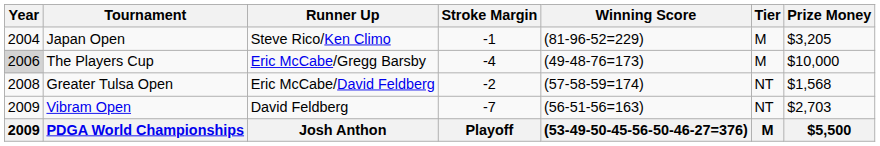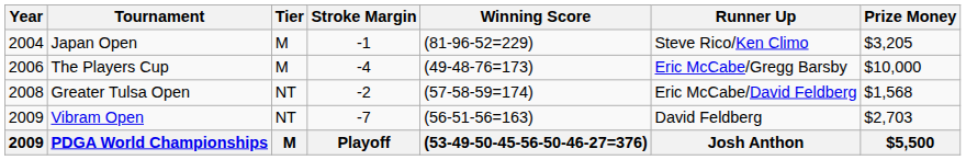 <table class ="wikitable">
 <tr>
 <th>Year</th>
 <th>Tournament</th>
-<th>Runner Up</th>
+<th>Tier</th>
 <th>Stroke Margin</th>
 <th>Winning Score</th>
-<th>Tier</th>
+<th>Runner Up</th>
 <th>Prize Money</th>
 </tr>
 <tr>
 <td>2004</td>
 <td>Japan Open</td>
-<td>Steve Rico/<a href='#'>Ken Climo</a></td>
+<td>M</td>
 <td align="center">-1</td>
 <td>(81-96-52=229)</td>
-<td>M</td>
+<td>Steve Rico/<a href='#'>Ken Climo</a></td>
 <td>$3,205</td>
 </tr>
 <tr>
-<td style="background: lightgrey;">2006</td>
+<td>2006</td>
 <td>The Players Cup</td>
-<td><a href='#'>Eric McCabe</a>/Gregg Barsby</td>
+<td>M</td>
 <td align="center">-4</td>
 <td>(49-48-76=173)</td>
-<td>M</td>
+<td><a href='#'>Eric McCabe</a>/Gregg Barsby</td>
 <td>$10,000</td>
 </tr>
 <tr>
 <td>2008</td>
 <td>Greater Tulsa Open</td>
-<td>Eric McCabe/<a href='#'>David Feldberg</a></td>
+<td>NT</td>
 <td align="center">-2</td>
 <td>(57-58-59=174)</td>
-<td>NT</td>
+<td>Eric McCabe/<a href='#'>David Feldberg</a></td>
 <td>$1,568</td>
 </tr>
 <tr>
 <td>2009</td>
 <td><a href='#'> Vibram Open</a></td>
-<td>David Feldberg</td>
+<td>NT</td>
 <td align="center">-7</td>
 <td>(56-51-56=163)</td>
-<td>NT</td>
+<td>David Feldberg</td>
 <td>$2,703</td>
 </tr>
 <tr>
 <th>2009</th>
 <th><a href='#'>PDGA World Championships</a></th>
-<th>Josh Anthon</th>
+<th>M</th>
 <th align="center">Playoff</th>
 <th>(53-49-50-45-56-50-46-27=376)</th>
-<th>M</th>
+<th>Josh Anthon</th>
 <th>$5,500</th>
 </tr>
 </table>
